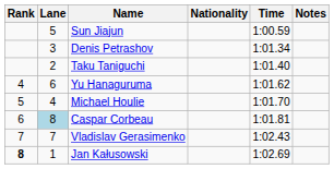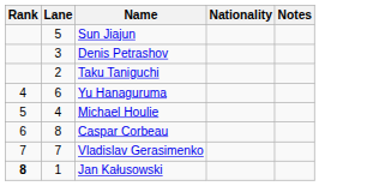 <table class="wikitable sortable" style="text-align:center">
 <tr>
 <th>Rank</th>
 <th>Lane</th>
 <th>Name</th>
 <th>Nationality</th>
-<th>Time</th>
 <th>Notes</th>
 </tr>
 <tr>
 <td></td>
 <td>5</td>
 <td align=left><a href='#'>Sun Jiajun</a></td>
 <td align=left></td>
-<td>1:00.59</td>
 <td></td>
 </tr>
 <tr>
 <td></td>
 <td>3</td>
 <td align=left><a href='#'>Denis Petrashov</a></td>
 <td align=left></td>
-<td>1:01.34</td>
 <td></td>
 </tr>
 <tr>
 <td></td>
 <td>2</td>
 <td align=left><a href='#'>Taku Taniguchi</a></td>
 <td align=left></td>
-<td>1:01.40</td>
 <td></td>
 </tr>
 <tr>
 <td>4</td>
 <td>6</td>
 <td align=left><a href='#'>Yu Hanaguruma</a></td>
 <td align=left></td>
-<td>1:01.62</td>
 <td></td>
 </tr>
 <tr>
 <td>5</td>
 <td>4</td>
 <td align=left><a href='#'>Michael Houlie</a></td>
 <td align=left></td>
-<td>1:01.70</td>
 <td></td>
 </tr>
 <tr>
 <td>6</td>
-<td style="background: lightblue;">8</td>
+<td>8</td>
 <td align=left><a href='#'>Caspar Corbeau</a></td>
 <td align=left></td>
-<td>1:01.81</td>
 <td></td>
 </tr>
 <tr>
 <td>7</td>
 <td>7</td>
 <td align=left><a href='#'>Vladislav Gerasimenko</a></td>
 <td align=left></td>
-<td>1:02.43</td>
 <td></td>
 </tr>
 <tr>
 <td><strong>8</strong></td>
 <td>1</td>
 <td align=left><a href='#'>Jan Kałusowski</a></td>
 <td align=left></td>
-<td>1:02.69</td>
 <td></td>
 </tr>
 </table>
